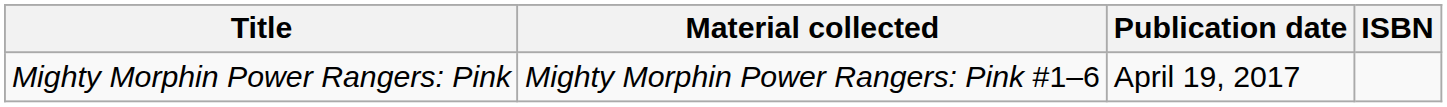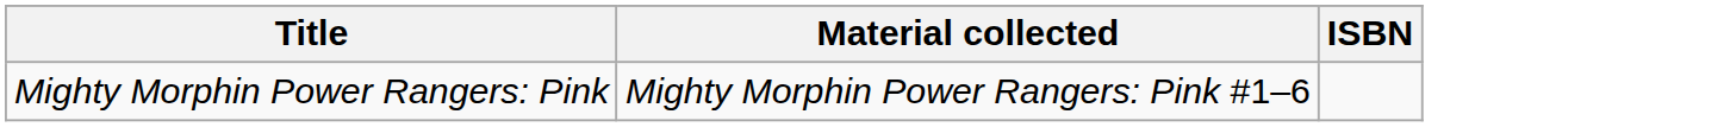 <table class="wikitable">
 <tr>
 <th>Title</th>
 <th>Material collected</th>
-<th>Publication date</th>
 <th>ISBN</th>
 </tr>
 <tr>
 <td><em>Mighty Morphin Power Rangers: Pink</em></td>
 <td><em>Mighty Morphin Power Rangers: Pink</em> #1–6</td>
-<td>April 19, 2017</td>
 <td></td>
 </tr>
 </table>
